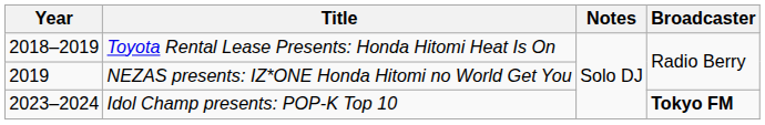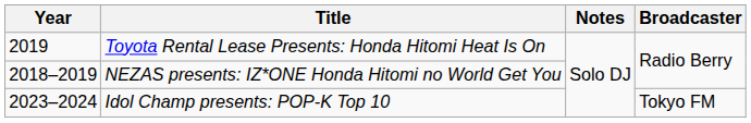 <table class="wikitable">
 <tr>
 <th scope="col">Year</th>
 <th scope="col">Title</th>
 <th scope="col">Notes</th>
 <th>Broadcaster</th>
 </tr>
 <tr>
-<td>2018–2019</td>
+<td>2019</td>
 <td><em><a href='#'>Toyota</a> Rental Lease Presents: Honda Hitomi Heat Is On</em></td>
 <td rowspan="3">Solo DJ</td>
 <td rowspan="2">Radio Berry</td>
 </tr>
 <tr>
-<td>2019</td>
+<td>2018–2019</td>
 <td><em>NEZAS presents: IZ*ONE Honda Hitomi no World Get You</em></td>
 </tr>
 <tr>
 <td>2023–2024</td>
 <td><em>Idol Champ presents: POP-K Top 10</td>
-<td><strong>Tokyo FM</strong></td>
+<td>Tokyo FM</td>
 </tr>
 </table>
